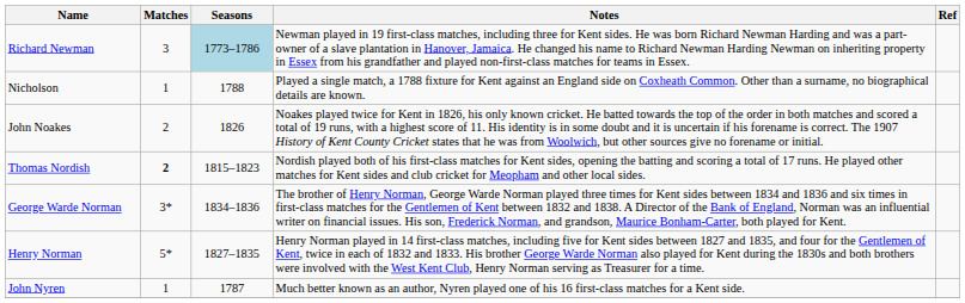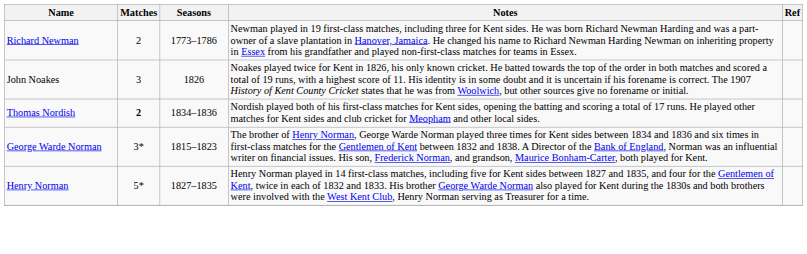 <table class="wikitable">
 <tr>
 <th style="width:170px">Name</th>
 <th>Matches</th>
 <th style="width: 100px">Seasons</th>
 <th>Notes</th>
 <th>Ref</th>
 </tr>
 <tr>
 <td><a href='#'>Richard Newman</a></td>
-<td align=center>3</td>
-<td align=center style="background: lightblue;">1773–1786</td>
+<td align=center>2</td>
+<td align=center>1773–1786</td>
 <td>Newman played in 19 first-class matches, including three for Kent sides. He was born Richard Newman Harding and was a part-owner of a slave plantation in <a href='#'>Hanover, Jamaica</a>. He changed his name to Richard Newman Harding Newman on inheriting property in <a href='#'>Essex</a> from his grandfather and played non-first-class matches for teams in Essex.</td>
 <td></td>
 </tr>
 <tr>
-<td>Nicholson</td>
-<td align=center>1</td>
-<td align=center>1788</td>
-<td>Played a single match, a 1788 fixture for Kent against an England side on <a href='#'>Coxheath Common</a>. Other than a surname, no biographical details are known.</td>
-<td></td>
-</tr>
-<tr>
 <td>John Noakes</td>
-<td align=center>2</td>
+<td align=center>3</td>
 <td align=center>1826</td>
 <td>Noakes played twice for Kent in 1826, his only known cricket. He batted towards the top of the order in both matches and scored a total of 19 runs, with a highest score of 11. His identity is in some doubt and it is uncertain if his forename is correct. The 1907 <em>History of Kent County Cricket</em> states that he was from <a href='#'>Woolwich</a>, but other sources give no forename or initial.</td>
 <td></td>
 </tr>
 <tr>
 <td><a href='#'>Thomas Nordish</a></td>
 <td align=center><strong>2</strong></td>
-<td align=center>1815–1823</td>
+<td align=center>1834–1836</td>
 <td>Nordish played both of his first-class matches for Kent sides, opening the batting and scoring a total of 17 runs. He played other matches for Kent sides and club cricket for <a href='#'>Meopham</a> and other local sides.</td>
 <td></td>
 </tr>
 <tr>
 <td><a href='#'>George Warde Norman</a></td>
 <td align=center>3*</td>
-<td align=center>1834–1836</td>
+<td align=center>1815–1823</td>
 <td>The brother of <a href='#'>Henry Norman</a>, George Warde Norman played three times for Kent sides between 1834 and 1836 and six times in first-class matches for the <a href='#'>Gentlemen of Kent</a> between 1832 and 1838. A Director of the <a href='#'>Bank of England</a>, Norman was an influential writer on financial issues. His son, <a href='#'>Frederick Norman</a>, and grandson, <a href='#'>Maurice Bonham-Carter</a>, both played for Kent.</td>
 <td></td>
 </tr>
 <tr>
 <td><a href='#'>Henry Norman</a></td>
 <td align=center>5*</td>
 <td align=center>1827–1835</td>
 <td>Henry Norman played in 14 first-class matches, including five for Kent sides between 1827 and 1835, and four for the <a href='#'>Gentlemen of Kent</a>, twice in each of 1832 and 1833. His brother <a href='#'>George Warde Norman</a> also played for Kent during the 1830s and both brothers were involved with the <a href='#'>West Kent Club</a>, Henry Norman serving as Treasurer for a time.</td>
 <td></td>
 </tr>
 <tr>
-<td><a href='#'>John Nyren</a></td>
-<td align=center>1</td>
-<td align=center>1787</td>
-<td>Much better known as an author, Nyren played one of his 16 first-class matches for a Kent side.</td>
-<td></td>
-</tr>
-<tr>
 </tr>
 </table>
